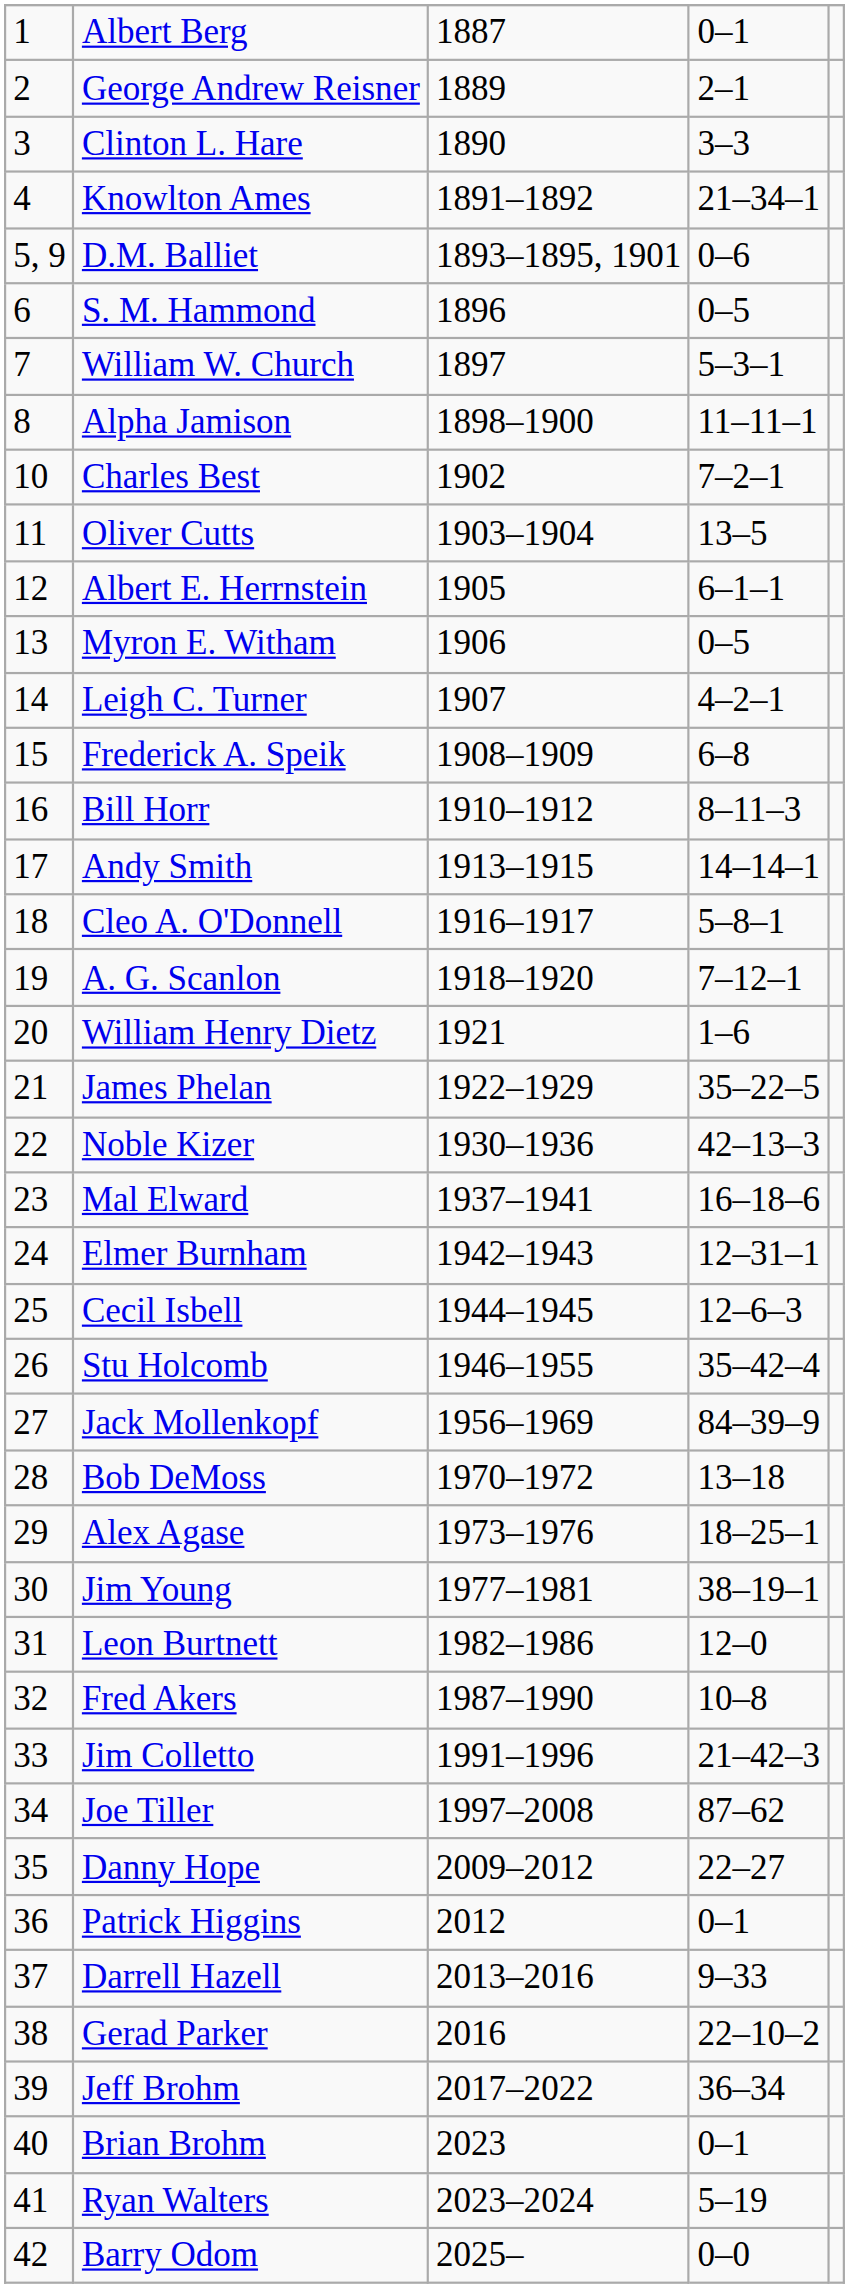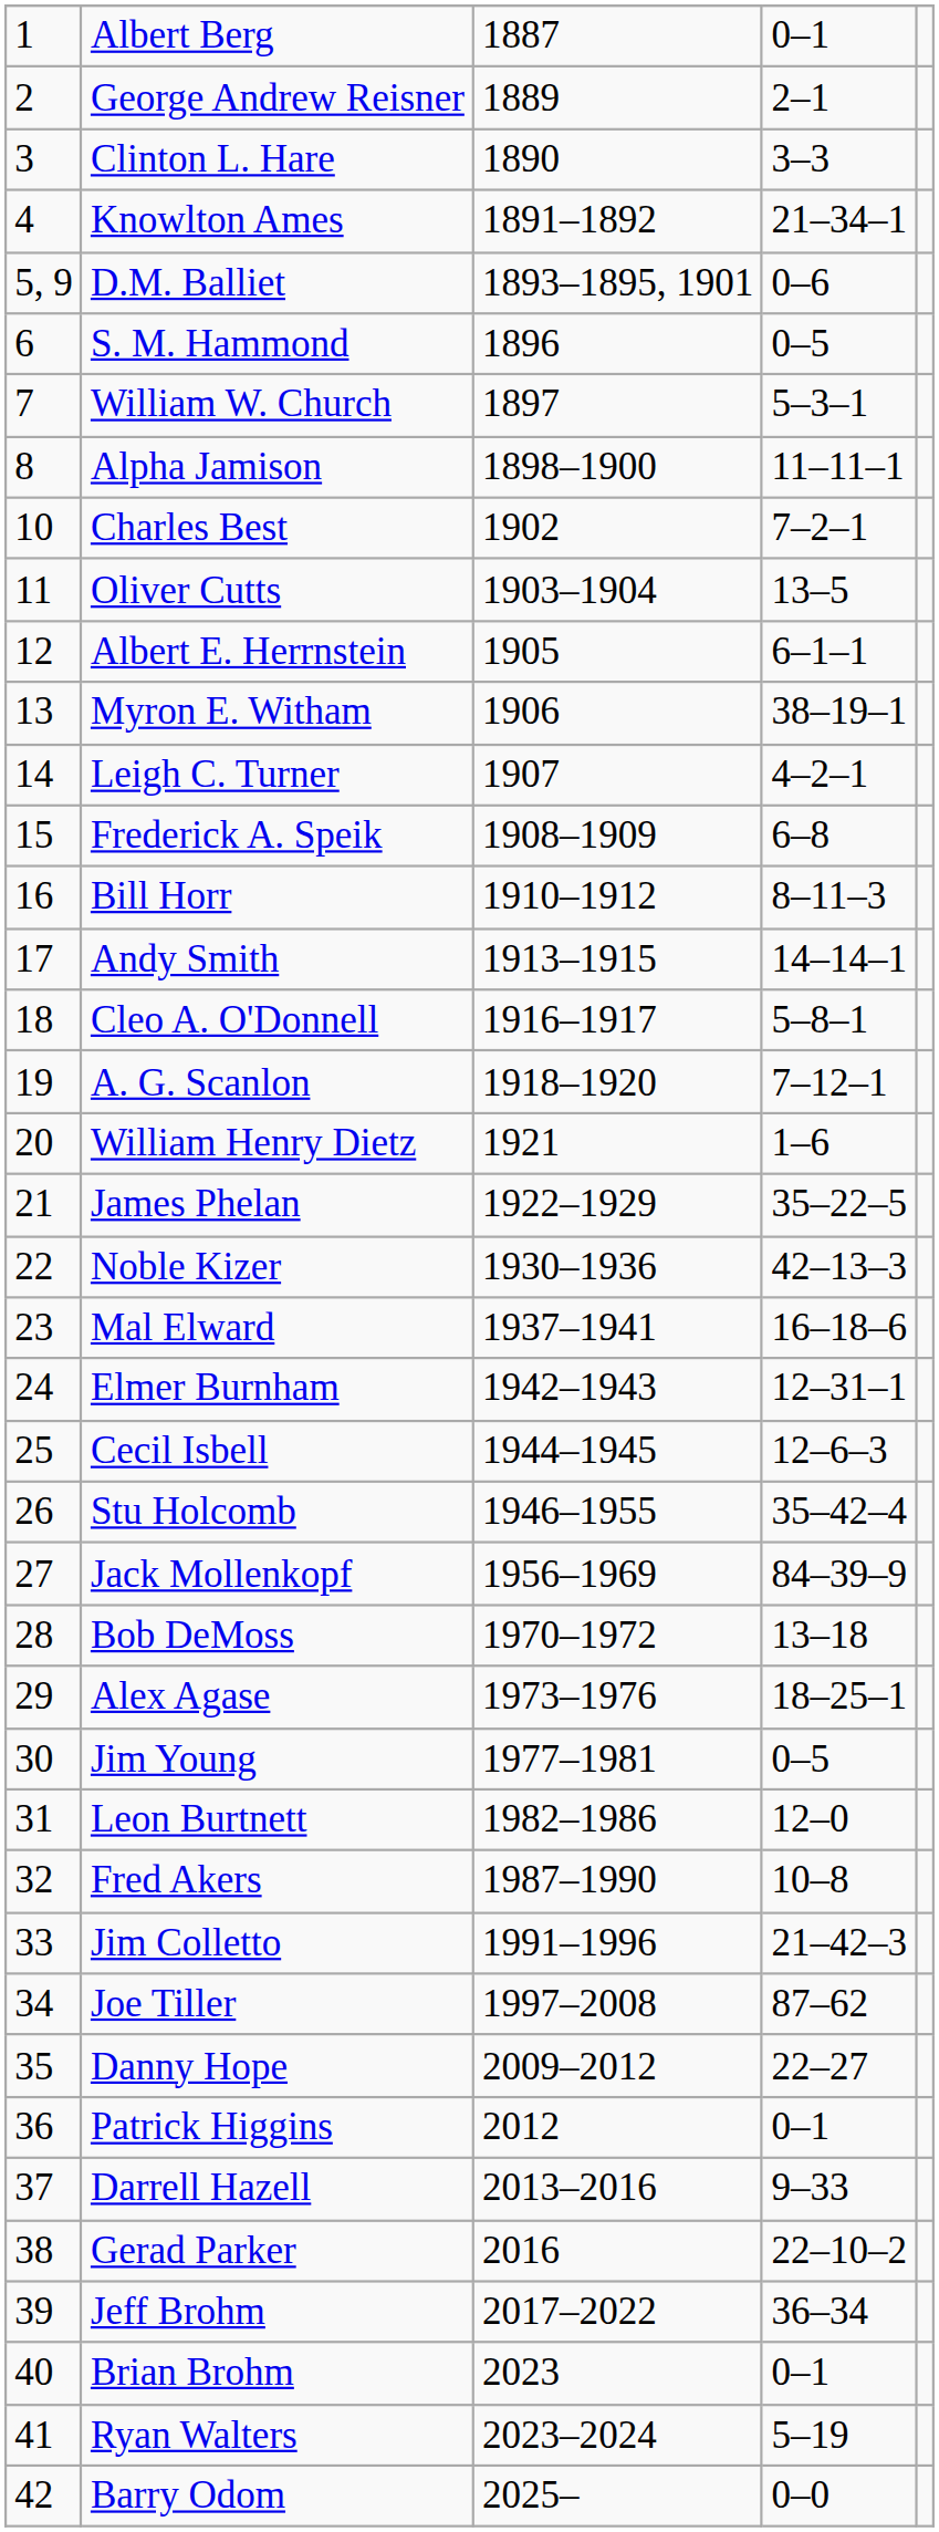 <table class="wikitable">
 <tr>
 </tr>
 <tr>
 <td>1</td>
 <td><a href='#'>Albert Berg</a></td>
 <td>1887</td>
 <td>0–1</td>
 <td></td>
 </tr>
 <tr>
 <td>2</td>
 <td><a href='#'>George Andrew Reisner</a></td>
 <td>1889</td>
 <td>2–1</td>
 <td></td>
 </tr>
 <tr>
 <td>3</td>
 <td><a href='#'>Clinton L. Hare</a></td>
 <td>1890</td>
 <td>3–3</td>
 <td></td>
 </tr>
 <tr>
 <td>4</td>
 <td><a href='#'>Knowlton Ames</a></td>
 <td>1891–1892</td>
 <td>21–34–1</td>
 <td></td>
 </tr>
 <tr>
 <td>5, 9</td>
 <td><a href='#'>D.M. Balliet</a></td>
 <td>1893–1895, 1901</td>
 <td>0–6</td>
 <td></td>
 </tr>
 <tr>
 <td>6</td>
 <td><a href='#'>S. M. Hammond</a></td>
 <td>1896</td>
 <td>0–5</td>
 <td></td>
 </tr>
 <tr>
 <td>7</td>
 <td><a href='#'>William W. Church</a></td>
 <td>1897</td>
 <td>5–3–1</td>
 <td></td>
 </tr>
 <tr>
 <td>8</td>
 <td><a href='#'>Alpha Jamison</a></td>
 <td>1898–1900</td>
 <td>11–11–1</td>
 <td></td>
 </tr>
 <tr>
 <td>10</td>
 <td><a href='#'>Charles Best</a></td>
 <td>1902</td>
 <td>7–2–1</td>
 <td></td>
 </tr>
 <tr>
 <td>11</td>
 <td><a href='#'>Oliver Cutts</a></td>
 <td>1903–1904</td>
 <td>13–5</td>
 <td></td>
 </tr>
 <tr>
 <td>12</td>
 <td><a href='#'>Albert E. Herrnstein</a></td>
 <td>1905</td>
 <td>6–1–1</td>
 <td></td>
 </tr>
 <tr>
 <td>13</td>
 <td><a href='#'>Myron E. Witham</a></td>
 <td>1906</td>
-<td>0–5</td>
+<td>38–19–1</td>
 <td></td>
 </tr>
 <tr>
 <td>14</td>
 <td><a href='#'>Leigh C. Turner</a></td>
 <td>1907</td>
 <td>4–2–1</td>
 <td></td>
 </tr>
 <tr>
 <td>15</td>
 <td><a href='#'>Frederick A. Speik</a></td>
 <td>1908–1909</td>
 <td>6–8</td>
 <td></td>
 </tr>
 <tr>
 <td>16</td>
 <td><a href='#'>Bill Horr</a></td>
 <td>1910–1912</td>
 <td>8–11–3</td>
 <td></td>
 </tr>
 <tr>
 <td>17</td>
 <td><a href='#'>Andy Smith</a></td>
 <td>1913–1915</td>
 <td>14–14–1</td>
 <td></td>
 </tr>
 <tr>
 <td>18</td>
 <td><a href='#'>Cleo A. O'Donnell</a></td>
 <td>1916–1917</td>
 <td>5–8–1</td>
 <td></td>
 </tr>
 <tr>
 <td>19</td>
 <td><a href='#'>A. G. Scanlon</a></td>
 <td>1918–1920</td>
 <td>7–12–1</td>
 <td></td>
 </tr>
 <tr>
 <td>20</td>
 <td><a href='#'>William Henry Dietz</a></td>
 <td>1921</td>
 <td>1–6</td>
 <td></td>
 </tr>
 <tr>
 <td>21</td>
 <td><a href='#'>James Phelan</a></td>
 <td>1922–1929</td>
 <td>35–22–5</td>
 <td></td>
 </tr>
 <tr>
 <td>22</td>
 <td><a href='#'>Noble Kizer</a></td>
 <td>1930–1936</td>
 <td>42–13–3</td>
 <td></td>
 </tr>
 <tr>
 <td>23</td>
 <td><a href='#'>Mal Elward</a></td>
 <td>1937–1941</td>
 <td>16–18–6</td>
 <td></td>
 </tr>
 <tr>
 <td>24</td>
 <td><a href='#'>Elmer Burnham</a></td>
 <td>1942–1943</td>
 <td>12–31–1</td>
 <td></td>
 </tr>
 <tr>
 <td>25</td>
 <td><a href='#'>Cecil Isbell</a></td>
 <td>1944–1945</td>
 <td>12–6–3</td>
 <td></td>
 </tr>
 <tr>
 <td>26</td>
 <td><a href='#'>Stu Holcomb</a></td>
 <td>1946–1955</td>
 <td>35–42–4</td>
 <td></td>
 </tr>
 <tr>
 <td>27</td>
 <td><a href='#'>Jack Mollenkopf</a></td>
 <td>1956–1969</td>
 <td>84–39–9</td>
 <td></td>
 </tr>
 <tr>
 <td>28</td>
 <td><a href='#'>Bob DeMoss</a></td>
 <td>1970–1972</td>
 <td>13–18</td>
 <td></td>
 </tr>
 <tr>
 <td>29</td>
 <td><a href='#'>Alex Agase</a></td>
 <td>1973–1976</td>
 <td>18–25–1</td>
 <td></td>
 </tr>
 <tr>
 <td>30</td>
 <td><a href='#'>Jim Young</a></td>
 <td>1977–1981</td>
-<td>38–19–1</td>
+<td>0–5</td>
 <td></td>
 </tr>
 <tr>
 <td>31</td>
 <td><a href='#'>Leon Burtnett</a></td>
 <td>1982–1986</td>
 <td>12–0</td>
 <td></td>
 </tr>
 <tr>
 <td>32</td>
 <td><a href='#'>Fred Akers</a></td>
 <td>1987–1990</td>
 <td>10–8</td>
 <td></td>
 </tr>
 <tr>
 <td>33</td>
 <td><a href='#'>Jim Colletto</a></td>
 <td>1991–1996</td>
 <td>21–42–3</td>
 <td></td>
 </tr>
 <tr>
 <td>34</td>
 <td><a href='#'>Joe Tiller</a></td>
 <td>1997–2008</td>
 <td>87–62</td>
 <td></td>
 </tr>
 <tr>
 <td>35</td>
 <td><a href='#'>Danny Hope</a></td>
 <td>2009–2012</td>
 <td>22–27</td>
 <td></td>
 </tr>
 <tr>
 <td>36</td>
 <td><a href='#'>Patrick Higgins</a></td>
 <td>2012</td>
 <td>0–1</td>
 <td></td>
 </tr>
 <tr>
 <td>37</td>
 <td><a href='#'>Darrell Hazell</a></td>
 <td>2013–2016</td>
 <td>9–33</td>
 <td></td>
 </tr>
 <tr>
 <td>38</td>
 <td><a href='#'>Gerad Parker</a></td>
 <td>2016</td>
 <td>22–10–2</td>
 <td></td>
 </tr>
 <tr>
 <td>39</td>
 <td><a href='#'>Jeff Brohm</a></td>
 <td>2017–2022</td>
 <td>36–34</td>
 <td></td>
 </tr>
 <tr>
 <td>40</td>
 <td><a href='#'>Brian Brohm</a></td>
 <td>2023</td>
 <td>0–1</td>
 <td></td>
 </tr>
 <tr>
 <td>41</td>
 <td><a href='#'>Ryan Walters</a></td>
 <td>2023–2024</td>
 <td>5–19</td>
 <td></td>
 </tr>
 <tr>
 <td>42</td>
 <td><a href='#'>Barry Odom</a></td>
 <td>2025–</td>
 <td>0–0</td>
 <td></td>
 </tr>
 </table>
